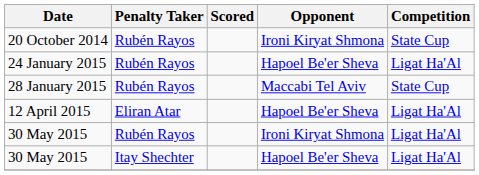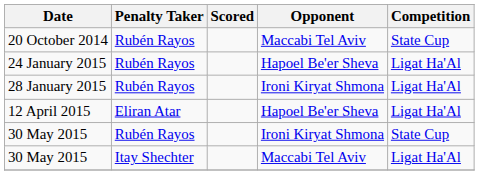 <table class="wikitable">
 <tr>
 <th>Date</th>
 <th>Penalty Taker</th>
 <th>Scored</th>
 <th>Opponent</th>
 <th>Competition</th>
 </tr>
 <tr>
 <td>20 October 2014</td>
 <td><a href='#'>Rubén Rayos</a></td>
 <td></td>
-<td><a href='#'>Ironi Kiryat Shmona</a></td>
+<td><a href='#'>Maccabi Tel Aviv</a></td>
 <td><a href='#'>State Cup</a></td>
 </tr>
 <tr>
 <td>24 January 2015</td>
 <td><a href='#'>Rubén Rayos</a></td>
 <td></td>
 <td><a href='#'>Hapoel Be'er Sheva</a></td>
 <td><a href='#'>Ligat Ha'Al</a></td>
 </tr>
 <tr>
 <td>28 January 2015</td>
 <td><a href='#'>Rubén Rayos</a></td>
 <td></td>
-<td><a href='#'>Maccabi Tel Aviv</a></td>
-<td><a href='#'>State Cup</a></td>
+<td><a href='#'>Ironi Kiryat Shmona</a></td>
+<td><a href='#'>Ligat Ha'Al</a></td>
 </tr>
 <tr>
 <td>12 April 2015</td>
 <td><a href='#'>Eliran Atar</a></td>
 <td></td>
 <td><a href='#'>Hapoel Be'er Sheva</a></td>
 <td><a href='#'>Ligat Ha'Al</a></td>
 </tr>
 <tr>
 <td>30 May 2015</td>
 <td><a href='#'>Rubén Rayos</a></td>
 <td></td>
 <td><a href='#'>Ironi Kiryat Shmona</a></td>
-<td><a href='#'>Ligat Ha'Al</a></td>
+<td><a href='#'>State Cup</a></td>
 </tr>
 <tr>
 <td>30 May 2015</td>
 <td><a href='#'>Itay Shechter</a></td>
 <td></td>
-<td><a href='#'>Hapoel Be'er Sheva</a></td>
+<td><a href='#'>Maccabi Tel Aviv</a></td>
 <td><a href='#'>Ligat Ha'Al</a></td>
 </tr>
 <tr>
 </tr>
 </table>
